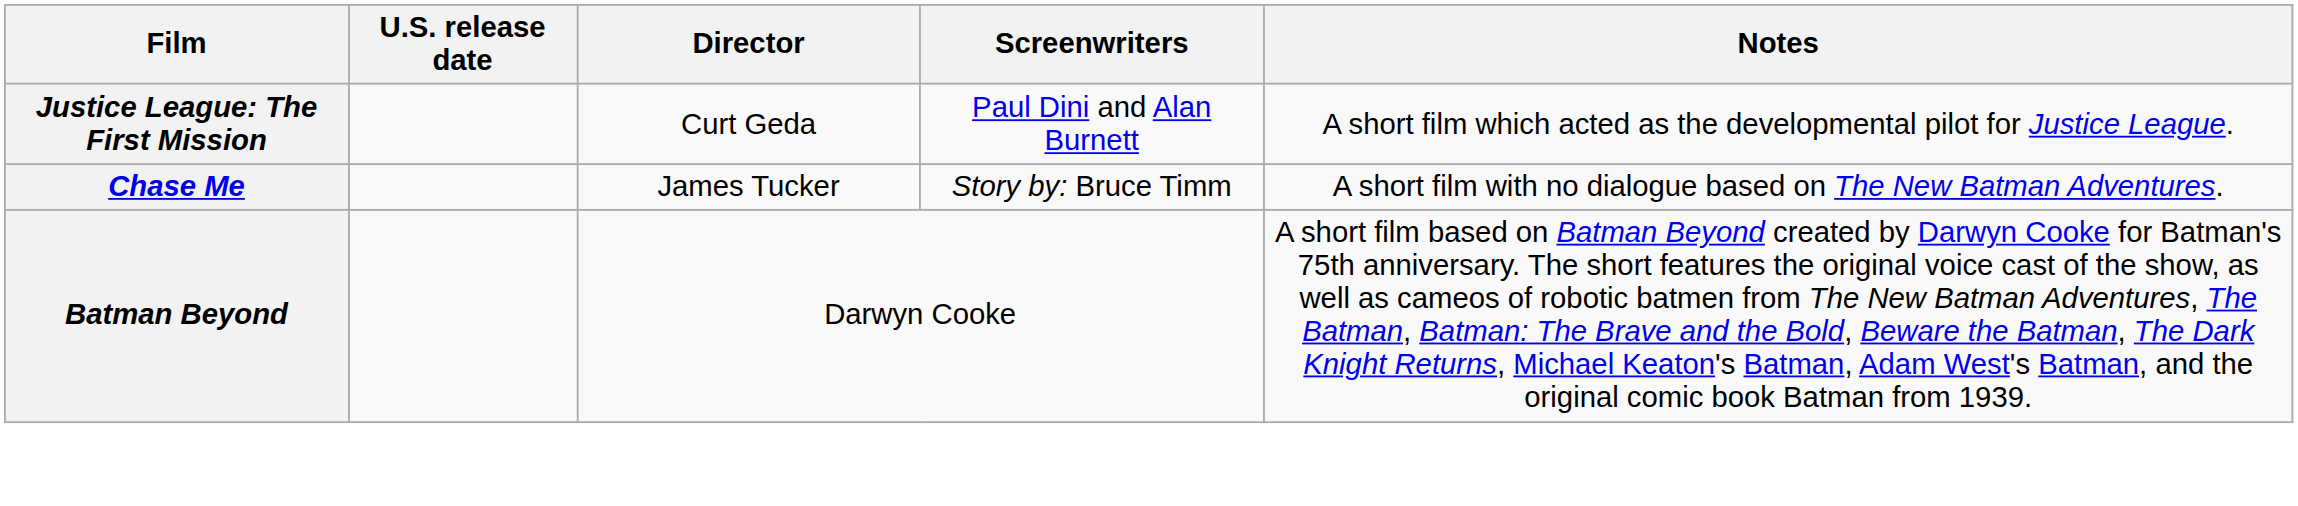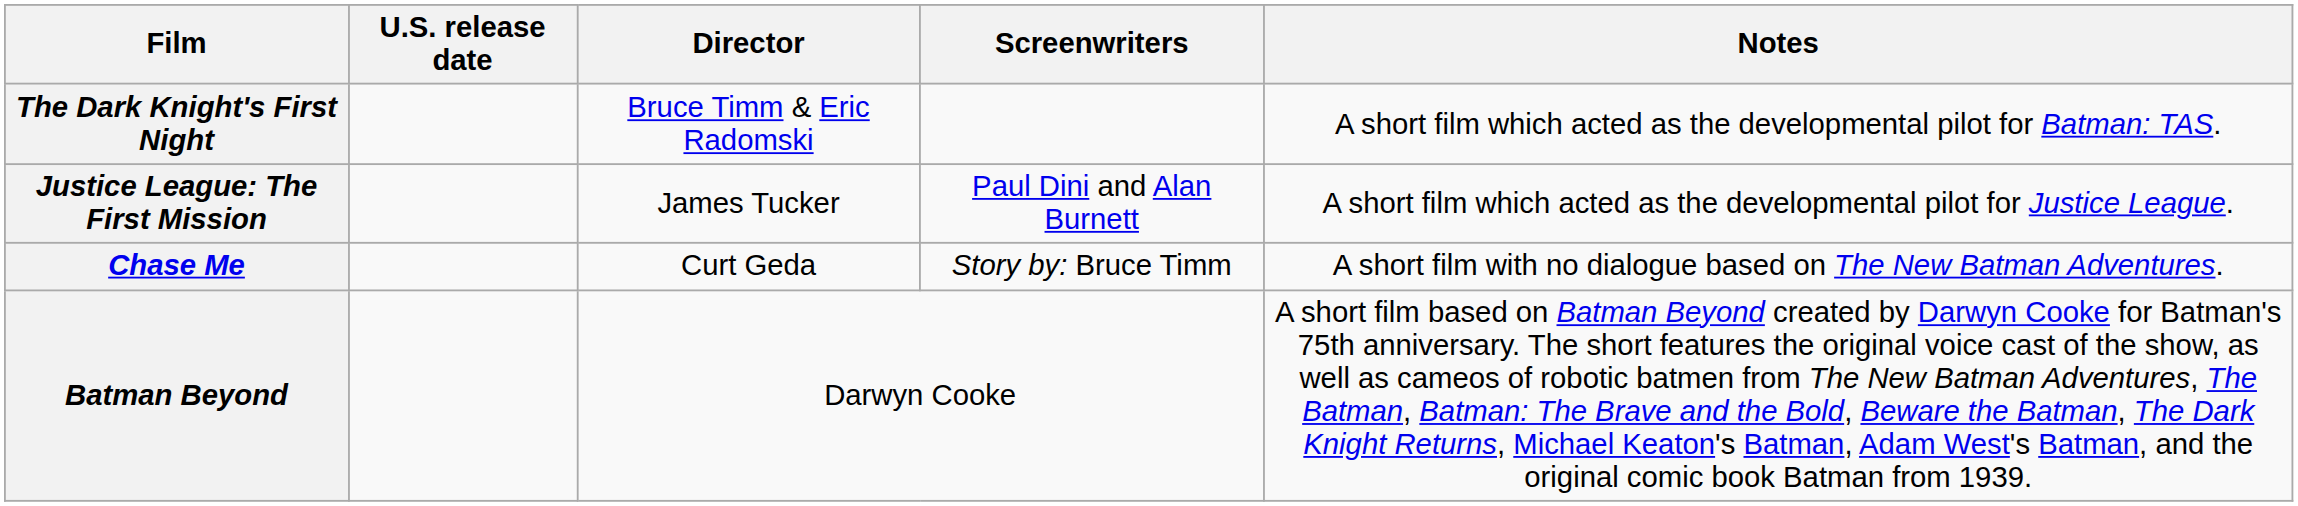 <table class="wikitable plainrowheaders" style="text-align:center; width: 99%;" border="1">
 <tr>
 <th scope="col" style="width: 15%">Film</th>
 <th scope="col" style="width: 10%">U.S. release date</th>
 <th scope="col" style="width: 15%">Director</th>
 <th scope="col" style="width: 15%">Screenwriters</th>
 <th scope="col" style="width: 65%">Notes</th>
 </tr>
 <tr>
+<th scope="row"><em>The Dark Knight's First Night</em></th>
+<td></td>
+<td><a href='#'>Bruce Timm</a> & <a href='#'>Eric Radomski</a></td>
+<td></td>
+<td>A short film which acted as the developmental pilot for <em><a href='#'>Batman: TAS</a></em>.</td>
+</tr>
+<tr>
 <th scope="row"><em>Justice League: The First Mission</em></th>
 <td></td>
-<td>Curt Geda</td>
+<td>James Tucker</td>
 <td><a href='#'>Paul Dini</a> and <a href='#'>Alan Burnett</a></td>
 <td>A short film which acted as the developmental pilot for <em><a href='#'>Justice League</a></em>.</td>
 </tr>
 <tr>
 <th scope="row"><em><a href='#'>Chase Me</a></em></th>
 <td></td>
-<td>James Tucker</td>
+<td>Curt Geda</td>
 <td><em>Story by:</em> Bruce Timm</td>
 <td>A short film with no dialogue based on <em><a href='#'>The New Batman Adventures</a></em>.</td>
 </tr>
 <tr>
 <th scope="row"><em>Batman Beyond</em></th>
 <td></td>
 <td colspan="2">Darwyn Cooke</td>
 <td>A short film based on <em><a href='#'>Batman Beyond</a></em> created by <a href='#'>Darwyn Cooke</a> for Batman's 75th anniversary. The short features the original voice cast of the show, as well as cameos of robotic batmen from <em>The New Batman Adventures</em>, <em><a href='#'>The Batman</a></em>, <em><a href='#'>Batman: The Brave and the Bold</a></em>, <em><a href='#'>Beware the Batman</a></em>, <em><a href='#'>The Dark Knight Returns</a></em>, <a href='#'>Michael Keaton</a>'s <a href='#'>Batman</a>, <a href='#'>Adam West</a>'s <a href='#'>Batman</a>, and the original comic book Batman from 1939.</td>
 </tr>
 </table>
